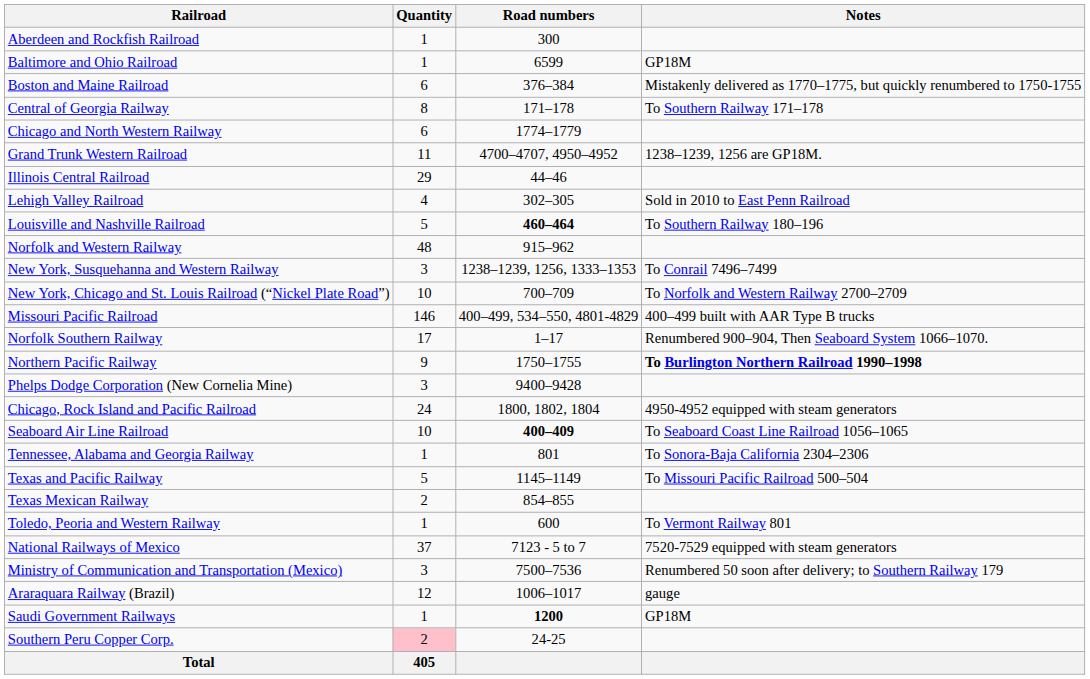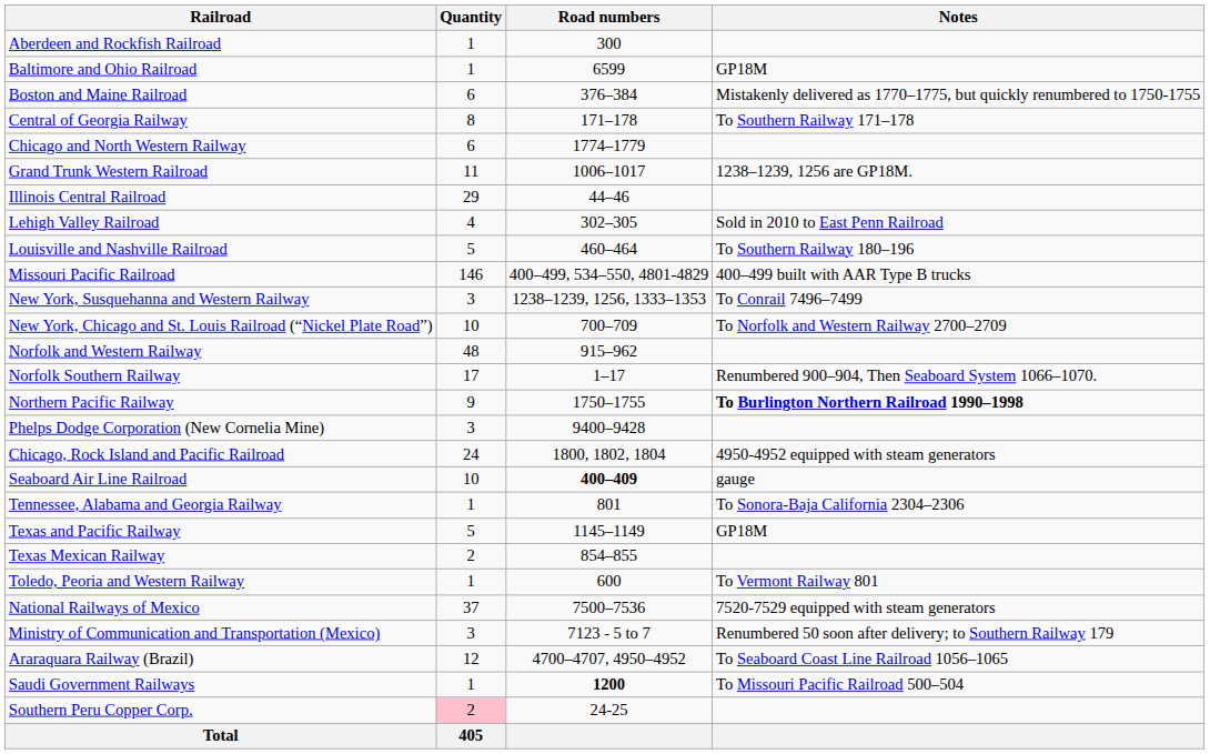 <table class="wikitable">
 <tr>
 <th>Railroad</th>
 <th>Quantity</th>
 <th>Road numbers</th>
 <th>Notes</th>
 </tr>
 <tr>
 <td><a href='#'>Aberdeen and Rockfish Railroad</a></td>
 <td style="text-align:center;">1</td>
 <td style="text-align:center;">300</td>
 <td></td>
 </tr>
 <tr>
 <td><a href='#'>Baltimore and Ohio Railroad</a></td>
 <td style="text-align:center;">1</td>
 <td style="text-align:center;">6599</td>
 <td>GP18M </td>
 </tr>
 <tr>
 <td><a href='#'>Boston and Maine Railroad</a></td>
 <td style="text-align:center;">6</td>
 <td style="text-align:center;">376–384</td>
 <td>Mistakenly delivered as 1770–1775, but quickly renumbered to 1750-1755</td>
 </tr>
 <tr>
 <td><a href='#'>Central of Georgia Railway</a></td>
 <td style="text-align:center;">8</td>
 <td style="text-align:center;">171–178</td>
 <td>To <a href='#'>Southern Railway</a> 171–178</td>
 </tr>
 <tr>
 <td><a href='#'>Chicago and North Western Railway</a></td>
 <td style="text-align:center;">6</td>
 <td style="text-align:center;">1774–1779</td>
 <td></td>
 </tr>
 <tr>
 <td><a href='#'>Grand Trunk Western Railroad</a></td>
 <td style="text-align:center;">11</td>
-<td style="text-align:center;">4700–4707, 4950–4952</td>
+<td style="text-align:center;">1006–1017</td>
 <td>1238–1239, 1256 are  GP18M.</td>
 </tr>
 <tr>
 <td><a href='#'>Illinois Central Railroad</a></td>
 <td style="text-align:center;">29</td>
 <td style="text-align:center;">44–46</td>
 <td></td>
 </tr>
 <tr>
 <td><a href='#'>Lehigh Valley Railroad</a></td>
 <td style="text-align:center;">4</td>
 <td style="text-align:center;">302–305</td>
 <td>Sold in 2010 to <a href='#'>East Penn Railroad</a></td>
 </tr>
 <tr>
 <td><a href='#'>Louisville and Nashville Railroad</a></td>
 <td style="text-align:center;">5</td>
-<td style="text-align:center;"><strong>460–464</strong></td>
+<td style="text-align:center;">460–464</td>
 <td>To <a href='#'>Southern Railway</a> 180–196</td>
 </tr>
 <tr>
-<td><a href='#'>Norfolk and Western Railway</a></td>
-<td style="text-align:center;">48</td>
-<td style="text-align:center;">915–962</td>
-<td></td>
+<td><a href='#'>Missouri Pacific Railroad</a></td>
+<td style="text-align:center;">146</td>
+<td style="text-align:center;">400–499, 534–550, 4801-4829</td>
+<td>400–499 built with AAR Type B trucks</td>
 </tr>
 <tr>
 <td><a href='#'>New York, Susquehanna and Western Railway</a></td>
 <td style="text-align:center;">3</td>
 <td style="text-align:center;">1238–1239, 1256, 1333–1353</td>
 <td>To <a href='#'>Conrail</a> 7496–7499</td>
 </tr>
 <tr>
 <td><a href='#'>New York, Chicago and St. Louis Railroad</a> (“<a href='#'>Nickel Plate Road</a>”)</td>
 <td style="text-align:center;">10</td>
 <td style="text-align:center;">700–709</td>
 <td>To <a href='#'>Norfolk and Western Railway</a> 2700–2709</td>
 </tr>
 <tr>
-<td><a href='#'>Missouri Pacific Railroad</a></td>
-<td style="text-align:center;">146</td>
-<td style="text-align:center;">400–499, 534–550, 4801-4829</td>
-<td>400–499 built with AAR Type B trucks</td>
+<td><a href='#'>Norfolk and Western Railway</a></td>
+<td style="text-align:center;">48</td>
+<td style="text-align:center;">915–962</td>
+<td></td>
 </tr>
 <tr>
 <td><a href='#'>Norfolk Southern Railway</a></td>
 <td style="text-align:center;">17</td>
 <td style="text-align:center;">1–17</td>
 <td>Renumbered 900–904, Then <a href='#'>Seaboard System</a> 1066–1070.</td>
 </tr>
 <tr>
 <td><a href='#'>Northern Pacific Railway</a></td>
 <td style="text-align:center;">9</td>
 <td style="text-align:center;">1750–1755</td>
 <td><strong>To <a href='#'>Burlington Northern Railroad</a> 1990–1998</strong></td>
 </tr>
 <tr>
 <td><a href='#'>Phelps Dodge Corporation</a> (New Cornelia Mine)</td>
 <td style="text-align:center;">3</td>
 <td style="text-align:center;">9400–9428</td>
 <td></td>
 </tr>
 <tr>
 <td><a href='#'>Chicago, Rock Island and Pacific Railroad</a></td>
 <td style="text-align:center;">24</td>
 <td style="text-align:center;">1800, 1802, 1804</td>
 <td>4950-4952 equipped with steam generators</td>
 </tr>
 <tr>
 <td><a href='#'>Seaboard Air Line Railroad</a></td>
 <td style="text-align:center;">10</td>
 <td style="text-align:center;"><strong>400–409</strong></td>
-<td>To <a href='#'>Seaboard Coast Line Railroad</a>  1056–1065</td>
+<td> gauge</td>
 </tr>
 <tr>
 <td><a href='#'>Tennessee, Alabama and Georgia Railway</a></td>
 <td style="text-align:center;">1</td>
 <td style="text-align:center;">801</td>
 <td>To <a href='#'>Sonora-Baja California</a> 2304–2306</td>
 </tr>
 <tr>
 <td><a href='#'>Texas and Pacific Railway</a></td>
 <td style="text-align:center;">5</td>
 <td style="text-align:center;">1145–1149</td>
-<td>To <a href='#'>Missouri Pacific Railroad</a> 500–504</td>
+<td>GP18M </td>
 </tr>
 <tr>
 <td><a href='#'>Texas Mexican Railway</a></td>
 <td style="text-align:center;">2</td>
 <td style="text-align:center;">854–855</td>
 <td></td>
 </tr>
 <tr>
 <td><a href='#'>Toledo, Peoria and Western Railway</a></td>
 <td style="text-align:center;">1</td>
 <td style="text-align:center;">600</td>
 <td>To <a href='#'>Vermont Railway</a> 801</td>
 </tr>
 <tr>
 <td><a href='#'>National Railways of Mexico</a></td>
 <td style="text-align:center;">37</td>
-<td style="text-align:center;">7123 - 5 to 7</td>
+<td style="text-align:center;">7500–7536</td>
 <td>7520-7529 equipped with steam generators</td>
 </tr>
 <tr>
 <td><a href='#'>Ministry of Communication and Transportation (Mexico)</a></td>
 <td style="text-align:center;">3</td>
-<td style="text-align:center;">7500–7536</td>
+<td style="text-align:center;">7123 - 5 to 7</td>
 <td>Renumbered 50 soon after delivery; to <a href='#'>Southern Railway</a> 179</td>
 </tr>
 <tr>
 <td><a href='#'>Araraquara Railway</a> (Brazil)</td>
 <td style="text-align:center;">12</td>
-<td style="text-align:center;">1006–1017</td>
-<td> gauge</td>
+<td style="text-align:center;">4700–4707, 4950–4952</td>
+<td>To <a href='#'>Seaboard Coast Line Railroad</a>  1056–1065</td>
 </tr>
 <tr>
 <td><a href='#'>Saudi Government Railways</a></td>
 <td style="text-align:center;">1</td>
 <td style="text-align:center;"><strong>1200</strong></td>
-<td>GP18M </td>
+<td>To <a href='#'>Missouri Pacific Railroad</a> 500–504</td>
 </tr>
 <tr>
 <td><a href='#'>Southern Peru Copper Corp.</a></td>
 <td style="background: pink; text-align:center;">2</td>
 <td style="text-align:center;">24-25</td>
 <td></td>
 </tr>
 <tr>
 <th>Total</th>
 <th>405</th>
 <th></th>
 <th></th>
 </tr>
 </table>
